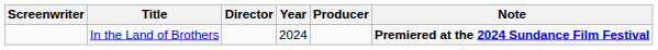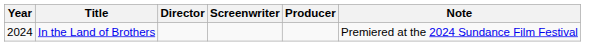 <table class="wikitable">
 <tr>
-<th>Screenwriter</th>
+<th>Year</th>
 <th>Title</th>
 <th>Director</th>
-<th>Year</th>
+<th>Screenwriter</th>
 <th>Producer</th>
 <th>Note</th>
 </tr>
 <tr>
-<td></td>
+<td>2024</td>
 <td><a href='#'>In the Land of Brothers</a></td>
 <td></td>
-<td>2024</td>
 <td></td>
-<td><strong>Premiered at the <a href='#'>2024 Sundance Film Festival</a></strong></td>
+<td></td>
+<td>Premiered at the <a href='#'>2024 Sundance Film Festival</a></td>
 </tr>
 </table>
